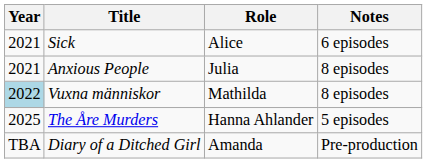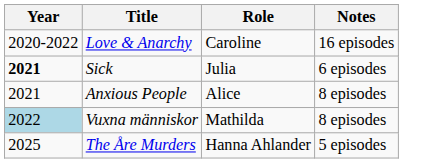 <table class="wikitable sortable">
 <tr>
 <th>Year</th>
 <th>Title</th>
 <th>Role</th>
 <th class="unsortable">Notes</th>
 </tr>
 <tr>
-<td>2021</td>
+<td>2020-2022</td>
+<td><em><a href='#'> Love & Anarchy</a></em></td>
+<td>Caroline</td>
+<td>16 episodes</td>
+</tr>
+<tr>
+<td><strong>2021</strong></td>
 <td><em>Sick</em></td>
-<td>Alice</td>
+<td>Julia</td>
 <td>6 episodes</td>
 </tr>
 <tr>
 <td>2021</td>
 <td><em>Anxious People</em></td>
-<td>Julia</td>
+<td>Alice</td>
 <td>8 episodes</td>
 </tr>
 <tr>
 <td style="background: lightblue;">2022</td>
 <td><em>Vuxna människor</em></td>
 <td>Mathilda</td>
 <td>8 episodes</td>
 </tr>
 <tr>
 <td>2025</td>
 <td><em><a href='#'>The Åre Murders</a></em></td>
 <td>Hanna Ahlander</td>
 <td>5 episodes</td>
 </tr>
-<tr>
-<td>TBA</td>
-<td><em>Diary of a Ditched Girl</em></td>
-<td>Amanda</td>
-<td>Pre-production</td>
-</tr>
 </table>
